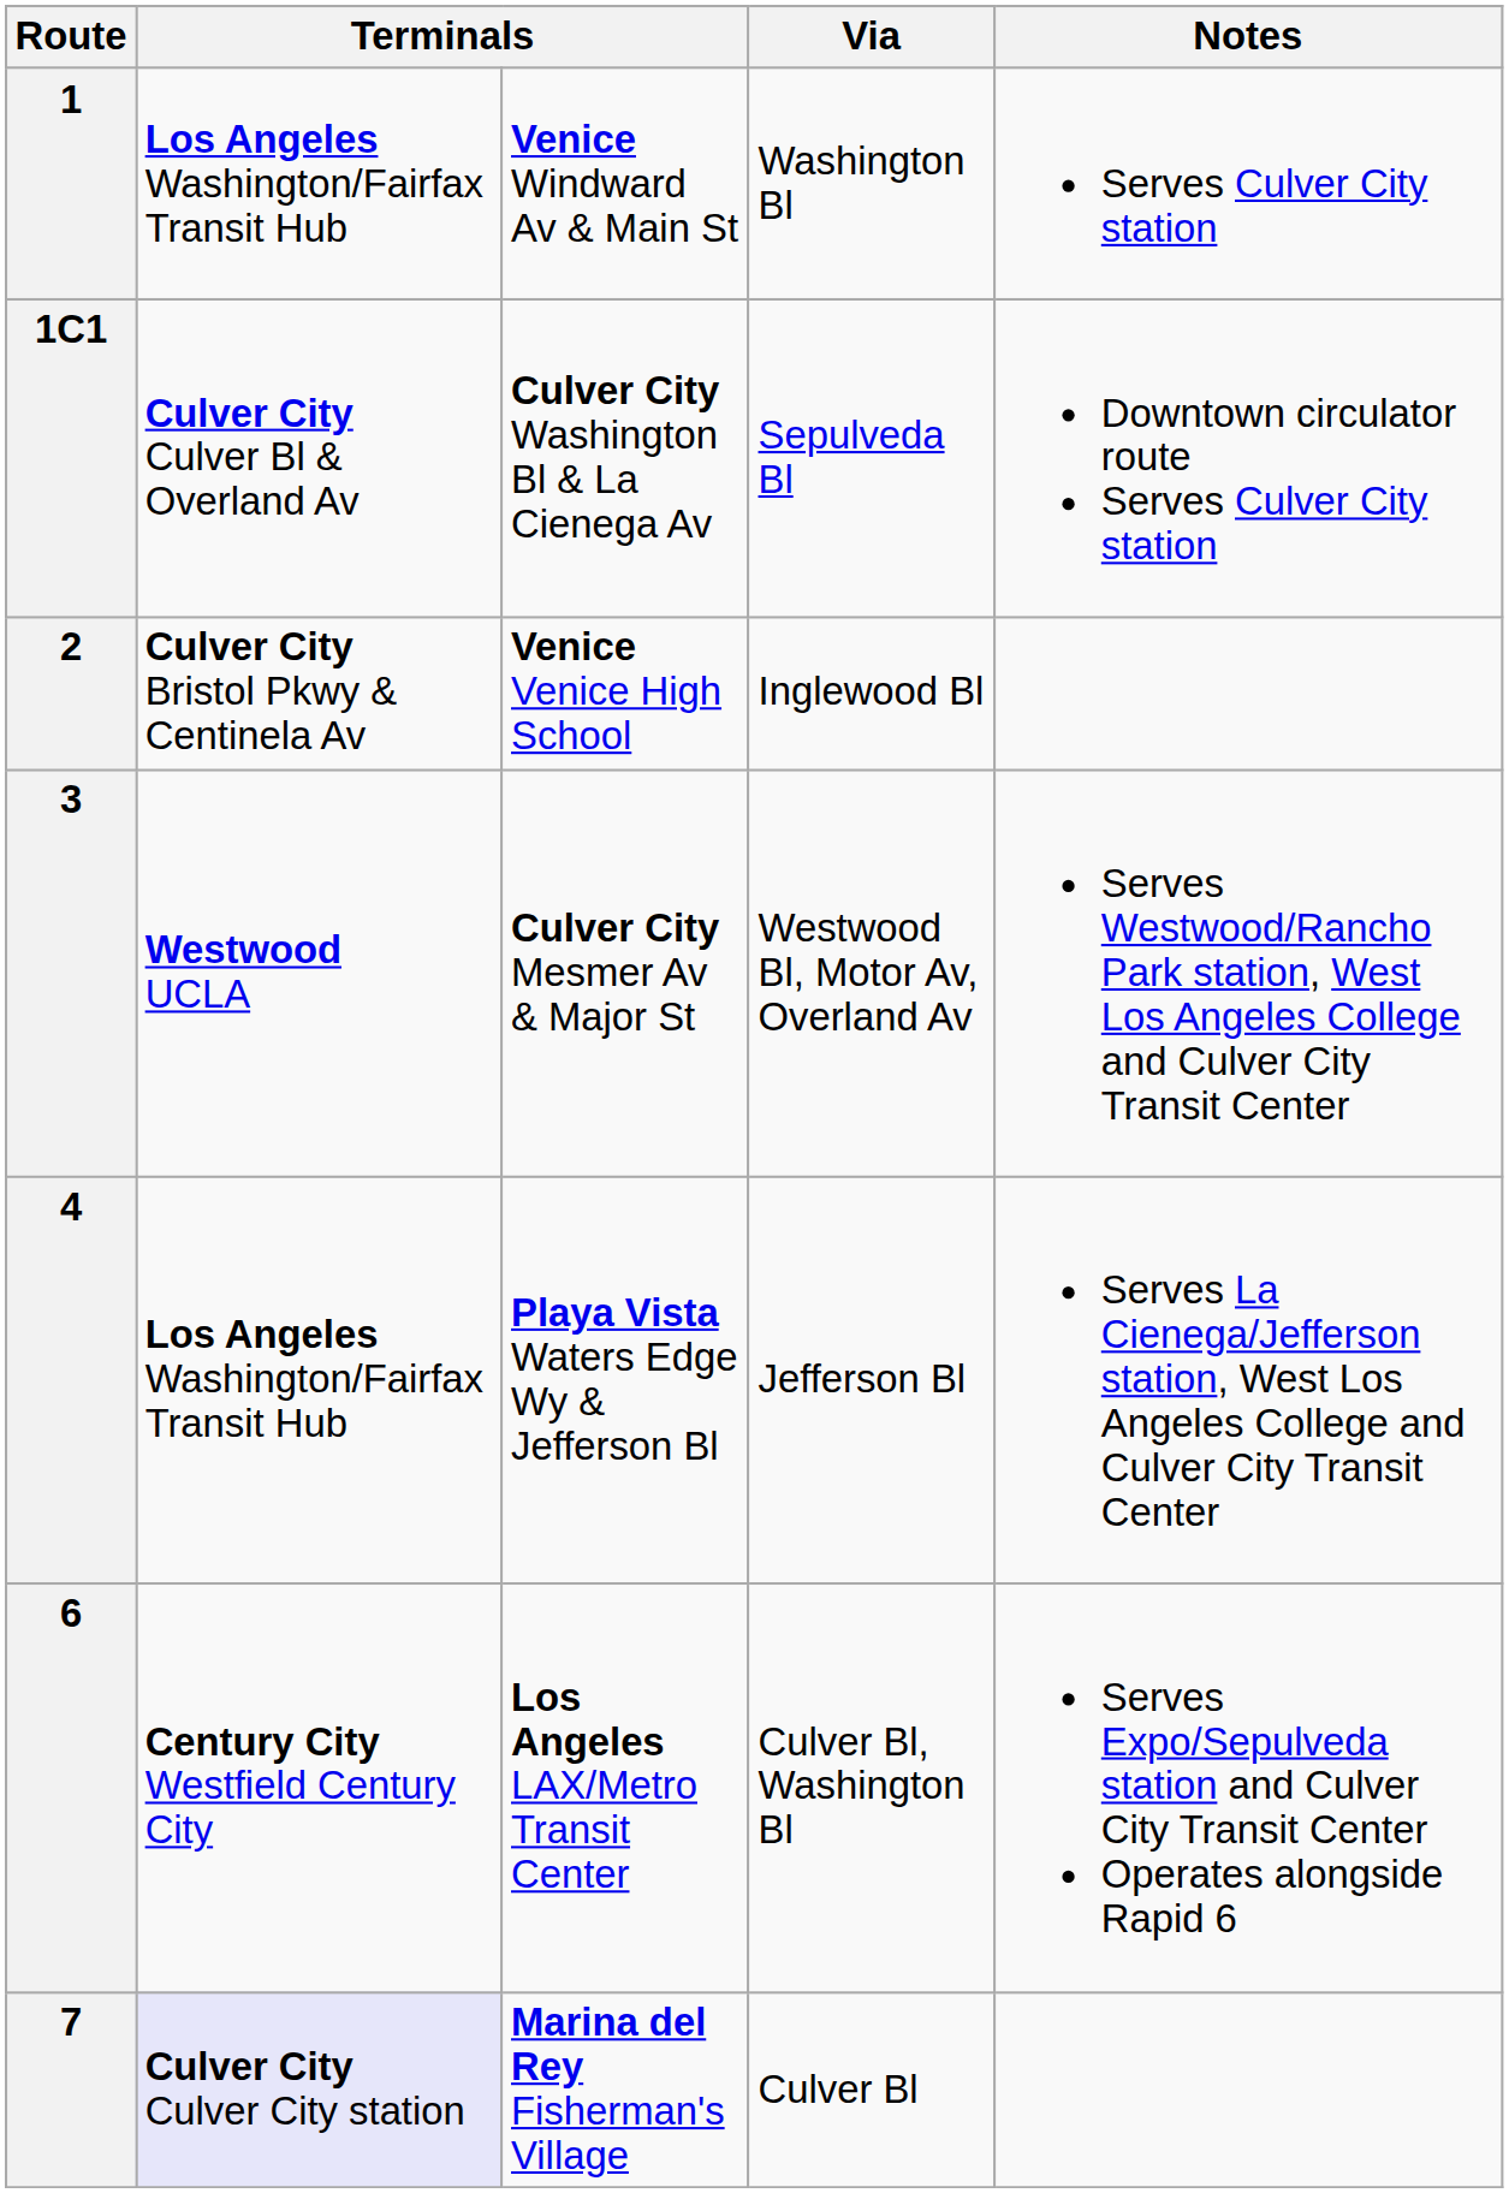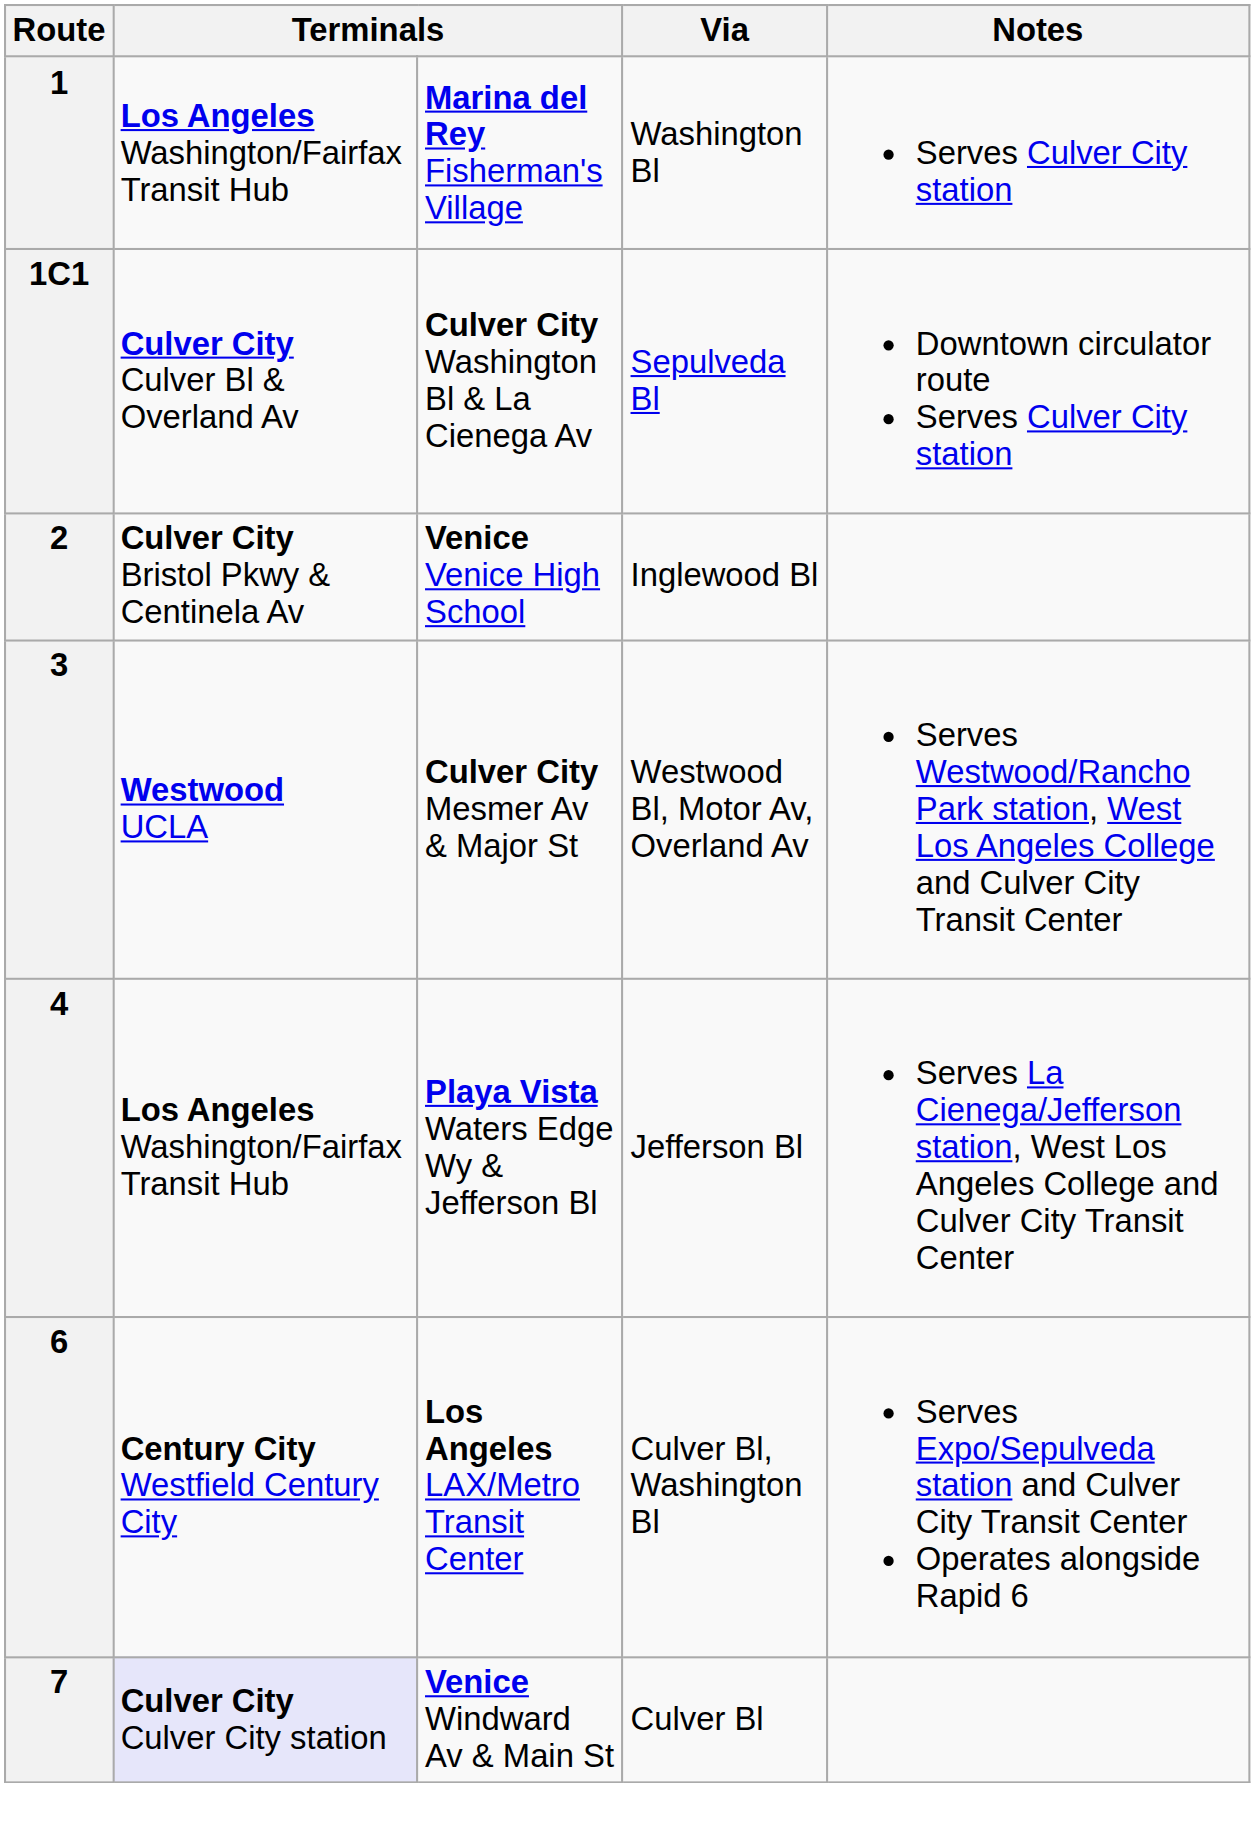 <table class="wikitable">
 <tr>
 <th>Route</th>
 <th colspan="2">Terminals</th>
 <th>Via</th>
 <th>Notes</th>
 </tr>
 <tr>
 <th style="vertical-align:top">1</th>
 <td><strong><a href='#'>Los Angeles</a></strong><br>Washington/Fairfax Transit Hub</td>
-<td><strong><a href='#'>Venice</a></strong><br>Windward Av & Main St</td>
+<td><strong><a href='#'>Marina del Rey</a></strong><br><a href='#'>Fisherman's Village</a></td>
 <td>Washington Bl</td>
 <td><br><ul><li>Serves <a href='#'>Culver City station</a></li></ul></td>
 </tr>
 <tr>
 <th style="vertical-align:top">1C1</th>
 <td><strong><a href='#'>Culver City</a></strong><br>Culver Bl & Overland Av</td>
 <td><strong>Culver City</strong><br>Washington Bl & La Cienega Av</td>
 <td><a href='#'>Sepulveda Bl</a></td>
 <td><br><ul><li>Downtown circulator route</li><li>Serves <a href='#'>Culver City station</a></li></ul></td>
 </tr>
 <tr>
 <th style="vertical-align:top">2</th>
 <td><strong>Culver City</strong><br>Bristol Pkwy & Centinela Av</td>
 <td><strong>Venice</strong><br><a href='#'>Venice High School</a></td>
 <td>Inglewood Bl</td>
 <td></td>
 </tr>
 <tr>
 <th style="vertical-align:top">3</th>
 <td><strong><a href='#'>Westwood</a></strong><br><a href='#'>UCLA</a></td>
 <td><strong>Culver City</strong><br>Mesmer Av & Major St</td>
 <td>Westwood Bl, Motor Av, Overland Av</td>
 <td><br><ul><li>Serves <a href='#'>Westwood/Rancho Park station</a>, <a href='#'>West Los Angeles College</a> and Culver City Transit Center</li></ul></td>
 </tr>
 <tr>
 <th style="vertical-align:top">4</th>
 <td><strong>Los Angeles</strong><br>Washington/Fairfax Transit Hub</td>
 <td><strong><a href='#'>Playa Vista</a></strong><br>Waters Edge Wy & Jefferson Bl</td>
 <td>Jefferson Bl</td>
 <td><br><ul><li>Serves <a href='#'>La Cienega/Jefferson station</a>, West Los Angeles College and Culver City Transit Center</li></ul></td>
 </tr>
 <tr>
 <th style="vertical-align:top">6</th>
 <td><strong>Century City</strong><br><a href='#'>Westfield Century City</a></td>
 <td><strong>Los Angeles</strong><br><a href='#'>LAX/Metro Transit Center</a></td>
 <td>Culver Bl, Washington Bl</td>
 <td><br><ul><li>Serves <a href='#'>Expo/Sepulveda station</a> and Culver City Transit Center</li><li>Operates alongside Rapid 6</li></ul></td>
 </tr>
 <tr>
 <th style="vertical-align:top">7</th>
 <td style="background: lavender;"><strong>Culver City</strong><br>Culver City station</td>
-<td><strong><a href='#'>Marina del Rey</a></strong><br><a href='#'>Fisherman's Village</a></td>
+<td><strong><a href='#'>Venice</a></strong><br>Windward Av & Main St</td>
 <td>Culver Bl</td>
 <td></td>
 </tr>
 </table>
